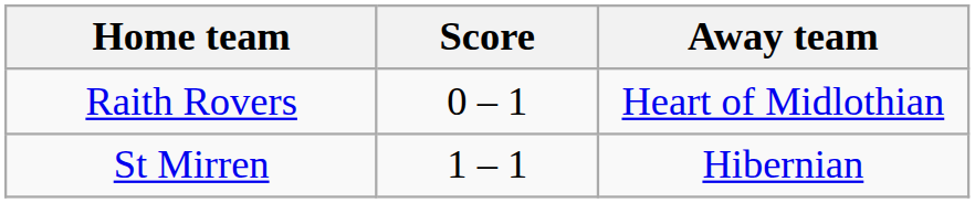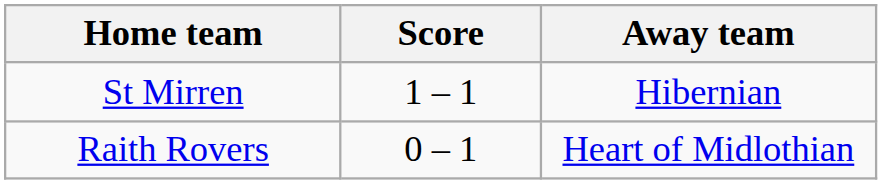 <table class="wikitable" style="text-align: center">
 <tr>
 <th width=140>Home team</th>
 <th width=80>Score</th>
 <th width=140>Away team</th>
 </tr>
 <tr>
+<td><a href='#'>St Mirren</a></td>
+<td>1 – 1</td>
+<td><a href='#'>Hibernian</a></td>
+</tr>
+<tr>
 <td><a href='#'>Raith Rovers</a></td>
 <td>0 – 1</td>
 <td><a href='#'>Heart of Midlothian</a></td>
 </tr>
-<tr>
-<td><a href='#'>St Mirren</a></td>
-<td>1 – 1</td>
-<td><a href='#'>Hibernian</a></td>
-</tr>
 </table>
